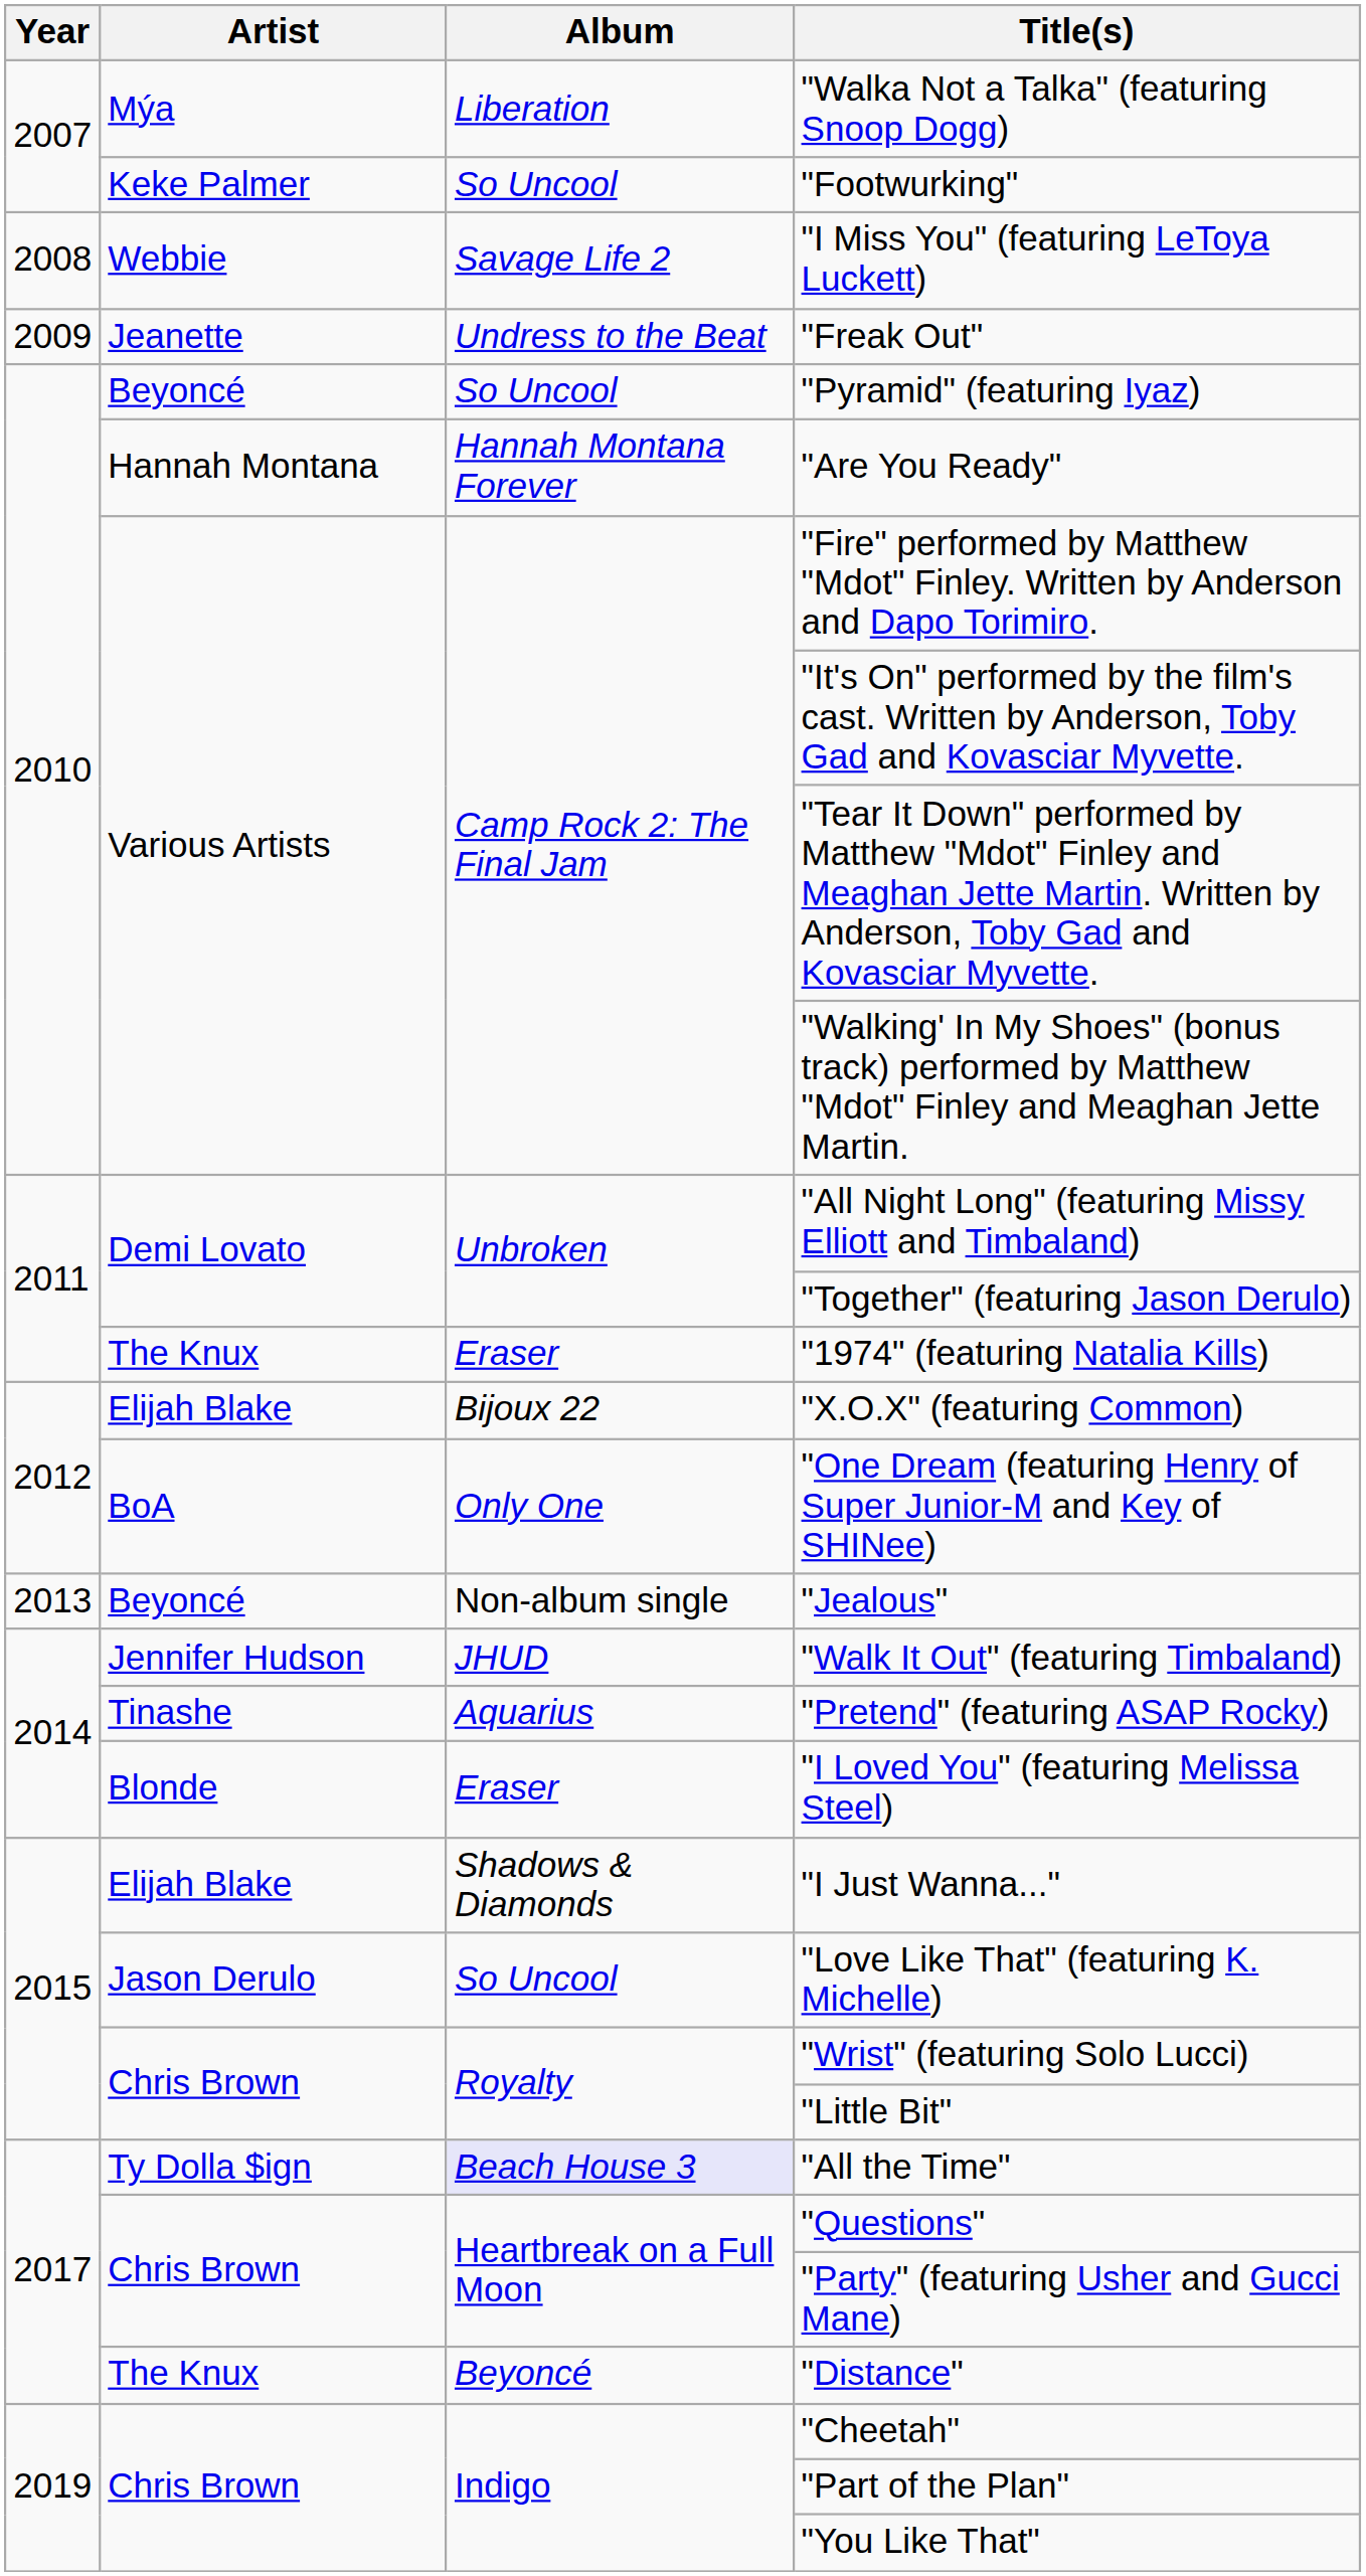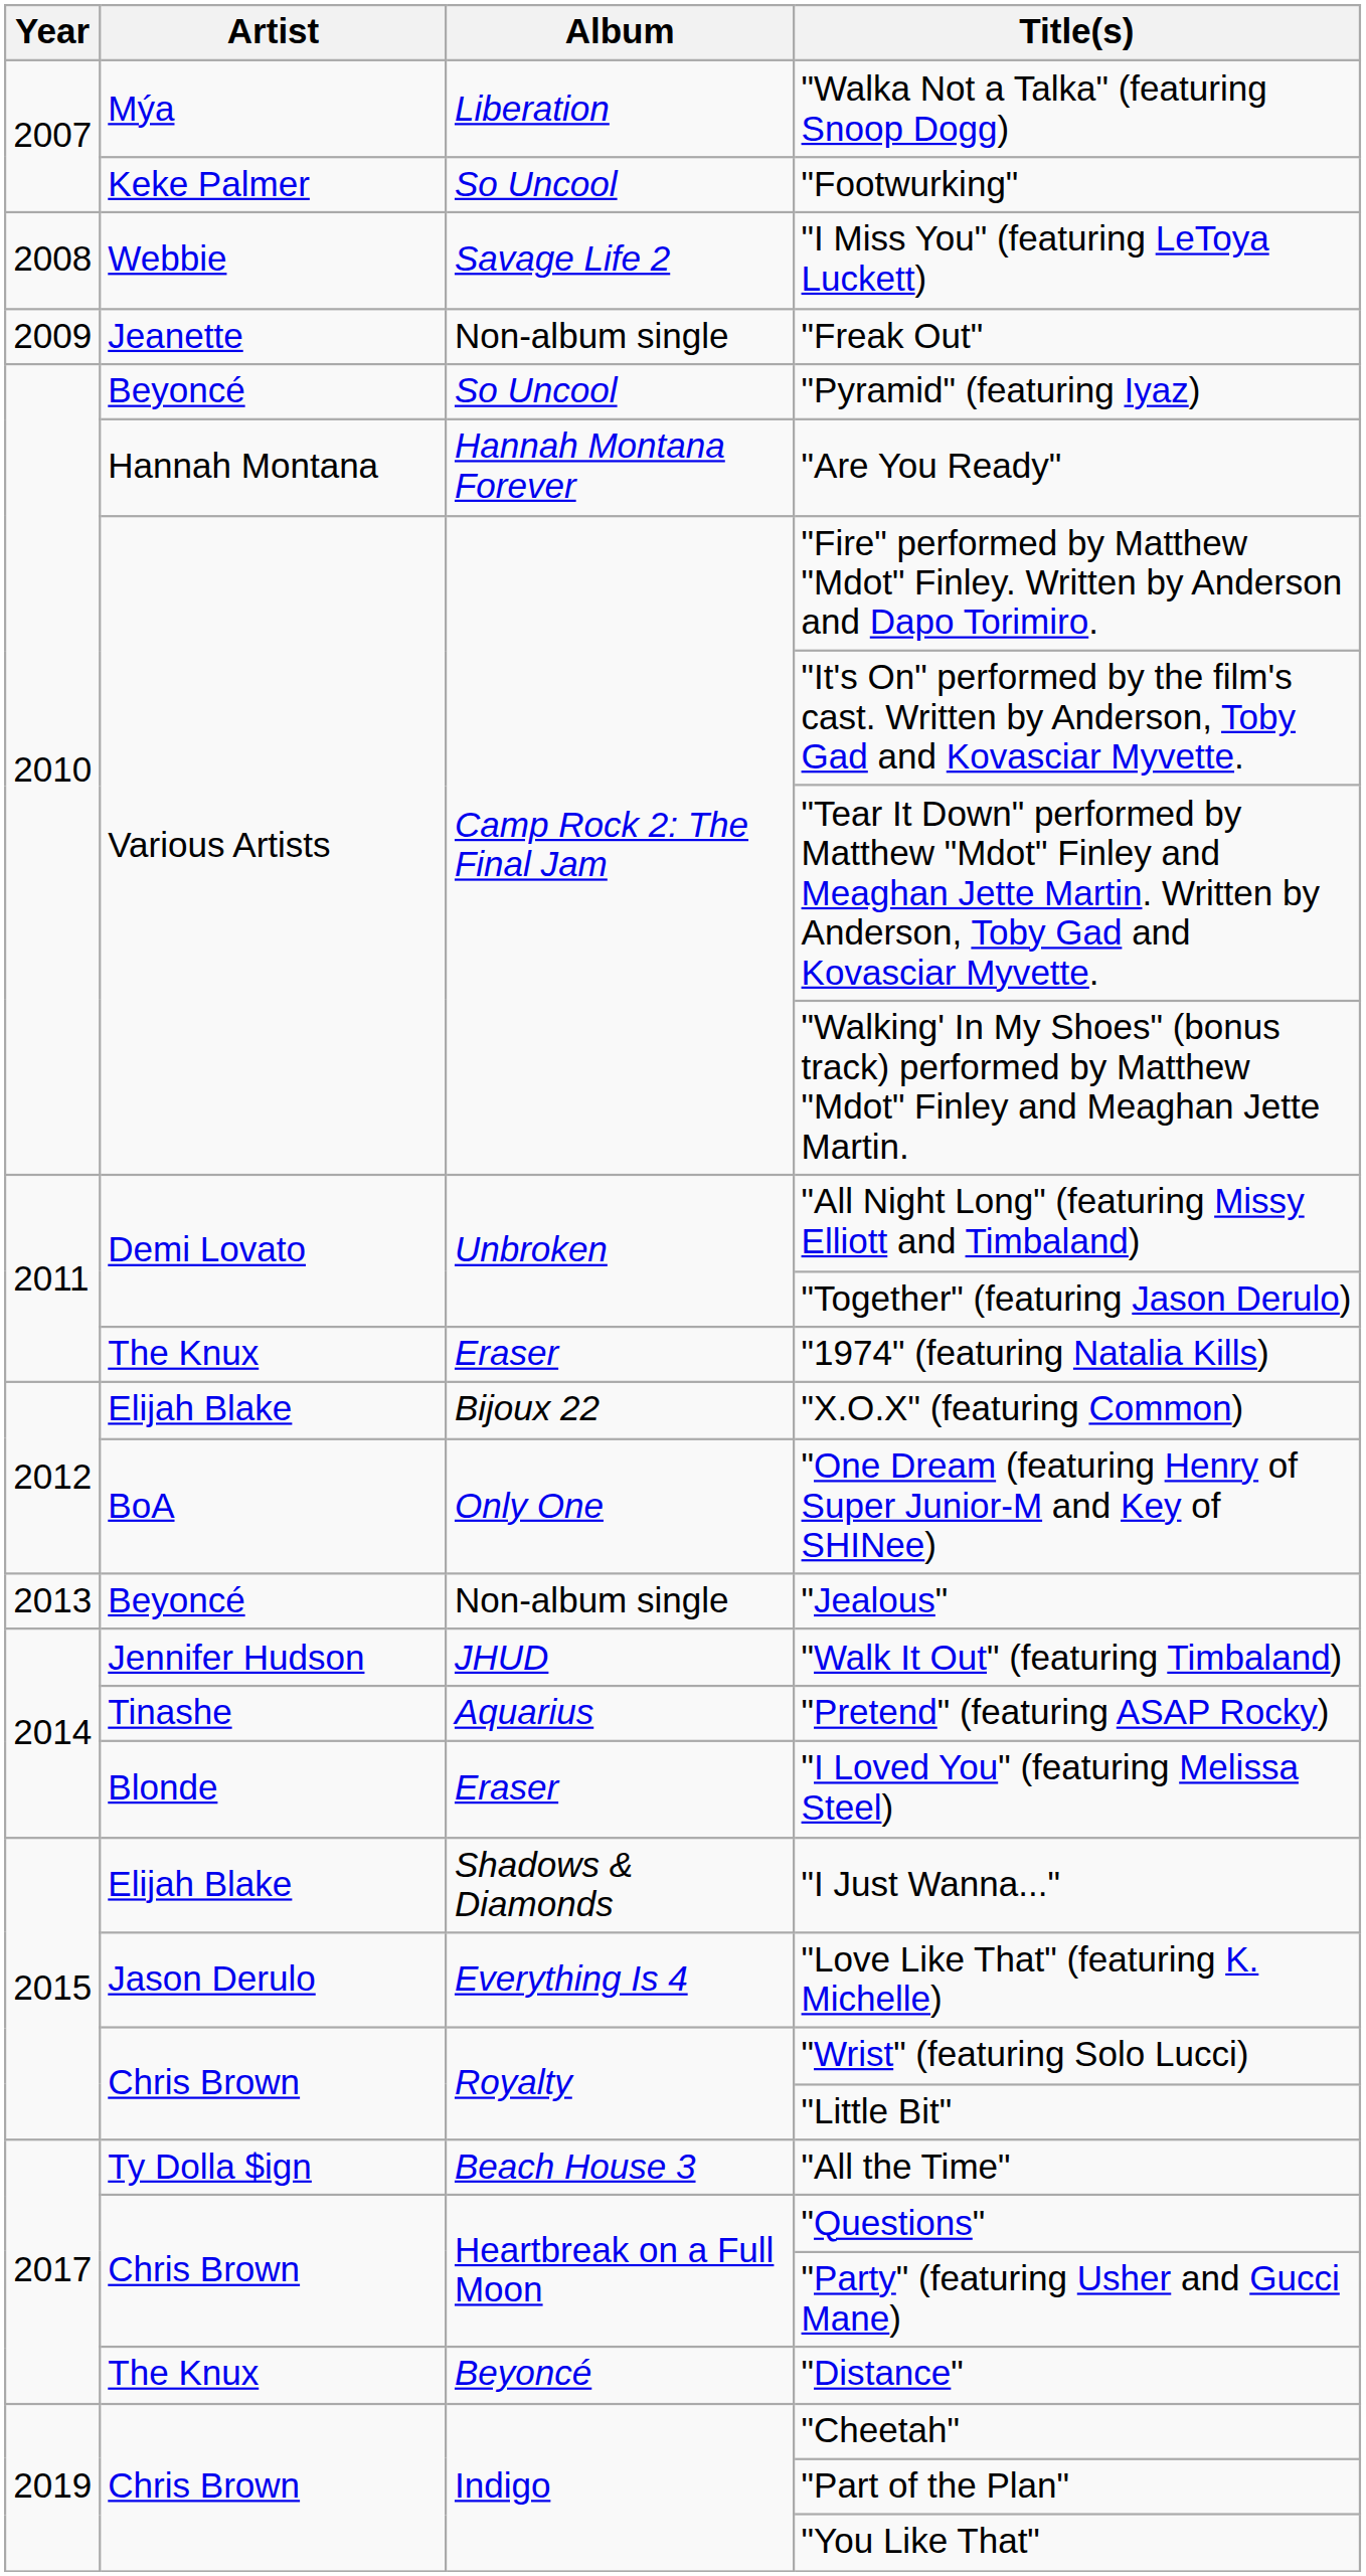 <table class="wikitable">
 <tr>
 <th>Year</th>
 <th width="150">Artist</th>
 <th width="150">Album</th>
 <th width="250">Title(s)</th>
 </tr>
 <tr>
 <td rowspan="2">2007</td>
 <td><a href='#'>Mýa</a></td>
 <td><em><a href='#'>Liberation</a></em></td>
 <td>"Walka Not a Talka" (featuring <a href='#'>Snoop Dogg</a>)</td>
 </tr>
 <tr>
 <td><a href='#'>Keke Palmer</a></td>
 <td><em><a href='#'>So Uncool</a></em></td>
 <td>"Footwurking"</td>
 </tr>
 <tr>
 <td rowspan="1">2008</td>
 <td><a href='#'>Webbie</a></td>
 <td><em><a href='#'>Savage Life 2</a></em></td>
 <td>"I Miss You" (featuring <a href='#'>LeToya Luckett</a>)</td>
 </tr>
 <tr>
 <td rowspan="1">2009</td>
 <td><a href='#'>Jeanette</a></td>
-<td><em><a href='#'>Undress to the Beat</a></em></td>
+<td>Non-album single</td>
 <td>"Freak Out"</td>
 </tr>
 <tr>
 <td rowspan="6">2010</td>
 <td><a href='#'>Beyoncé</a></td>
 <td><em><a href='#'>So Uncool</a></em></td>
 <td>"Pyramid" (featuring <a href='#'>Iyaz</a>)</td>
 </tr>
 <tr>
 <td>Hannah Montana</td>
 <td><em><a href='#'>Hannah Montana Forever</a></em></td>
 <td>"Are You Ready"</td>
 </tr>
 <tr>
 <td rowspan="4">Various Artists</td>
 <td rowspan="4"><em><a href='#'>Camp Rock 2: The Final Jam</a></em></td>
 <td>"Fire" performed by Matthew "Mdot" Finley. Written by Anderson and <a href='#'>Dapo Torimiro</a>.</td>
 </tr>
 <tr>
 <td>"It's On" performed by the film's cast. Written by Anderson, <a href='#'>Toby Gad</a> and <a href='#'>Kovasciar Myvette</a>.</td>
 </tr>
 <tr>
 <td>"Tear It Down" performed by Matthew "Mdot" Finley and <a href='#'>Meaghan Jette Martin</a>. Written by Anderson, <a href='#'>Toby Gad</a> and <a href='#'>Kovasciar Myvette</a>.</td>
 </tr>
 <tr>
 <td>"Walking' In My Shoes" (bonus track) performed by Matthew "Mdot" Finley and Meaghan Jette Martin.</td>
 </tr>
 <tr>
 <td rowspan="3">2011</td>
 <td rowspan="2"><a href='#'>Demi Lovato</a></td>
 <td rowspan="2"><em><a href='#'>Unbroken</a></em></td>
 <td>"All Night Long" (featuring <a href='#'>Missy Elliott</a> and <a href='#'>Timbaland</a>)</td>
 </tr>
 <tr>
 <td>"Together" (featuring <a href='#'>Jason Derulo</a>)</td>
 </tr>
 <tr>
 <td><a href='#'>The Knux</a></td>
 <td><em><a href='#'>Eraser</a></em></td>
 <td>"1974" (featuring <a href='#'>Natalia Kills</a>)</td>
 </tr>
 <tr>
 <td rowspan="2">2012</td>
 <td><a href='#'>Elijah Blake</a></td>
 <td><em>Bijoux 22</em></td>
 <td>"X.O.X" (featuring <a href='#'>Common</a>)</td>
 </tr>
 <tr>
 <td><a href='#'>BoA</a></td>
 <td><em><a href='#'>Only One</a></em></td>
 <td>"<a href='#'>One Dream</a> (featuring <a href='#'>Henry</a> of <a href='#'>Super Junior-M</a> and <a href='#'>Key</a> of <a href='#'>SHINee</a>)</td>
 </tr>
 <tr>
 <td rowspan="1">2013</td>
 <td><a href='#'>Beyoncé</a></td>
 <td>Non-album single</td>
 <td>"<a href='#'>Jealous</a>"</td>
 </tr>
 <tr>
 <td rowspan="3">2014</td>
 <td><a href='#'>Jennifer Hudson</a></td>
 <td><em><a href='#'>JHUD</a></em></td>
 <td>"<a href='#'>Walk It Out</a>" (featuring <a href='#'>Timbaland</a>)</td>
 </tr>
 <tr>
 <td><a href='#'>Tinashe</a></td>
 <td><em><a href='#'>Aquarius</a></em></td>
 <td>"<a href='#'>Pretend</a>" (featuring <a href='#'>ASAP Rocky</a>)</td>
 </tr>
 <tr>
 <td><a href='#'>Blonde</a></td>
 <td><em><a href='#'>Eraser</a></em></td>
 <td>"<a href='#'>I Loved You</a>" (featuring <a href='#'>Melissa Steel</a>)</td>
 </tr>
 <tr>
 <td rowspan="4">2015</td>
 <td><a href='#'>Elijah Blake</a></td>
 <td><em>Shadows & Diamonds</em></td>
 <td>"I Just Wanna..."</td>
 </tr>
 <tr>
 <td><a href='#'>Jason Derulo</a></td>
-<td><em><a href='#'>So Uncool</a></em></td>
+<td><em><a href='#'>Everything Is 4</a></em></td>
 <td>"Love Like That" (featuring <a href='#'>K. Michelle</a>)</td>
 </tr>
 <tr>
 <td rowspan="2"><a href='#'>Chris Brown</a></td>
 <td rowspan="2"><em><a href='#'>Royalty</a></em></td>
 <td>"<a href='#'>Wrist</a>" (featuring Solo Lucci)</td>
 </tr>
 <tr>
 <td>"Little Bit"</td>
 </tr>
 <tr>
 <td rowspan="4">2017</td>
 <td rowspan="1"><a href='#'>Ty Dolla $ign</a></td>
-<td style="background: lavender;"><em><a href='#'>Beach House 3</a></em></td>
+<td><em><a href='#'>Beach House 3</a></em></td>
 <td>"All the Time"</td>
 </tr>
 <tr>
 <td rowspan="2"><a href='#'>Chris Brown</a></td>
 <td rowspan="2"><a href='#'>Heartbreak on a Full Moon</a></td>
 <td>"<a href='#'>Questions</a>"</td>
 </tr>
 <tr>
 <td>"<a href='#'>Party</a>" (featuring <a href='#'>Usher</a> and <a href='#'>Gucci Mane</a>)</td>
 </tr>
 <tr>
 <td><a href='#'>The Knux</a></td>
 <td><em><a href='#'>Beyoncé</a></em></td>
 <td>"<a href='#'>Distance</a>"</td>
 </tr>
 <tr>
 <td rowspan="3">2019</td>
 <td rowspan="3"><a href='#'>Chris Brown</a></td>
 <td rowspan="3"><a href='#'>Indigo</a></td>
 <td>"Cheetah"</td>
 </tr>
 <tr>
 <td>"Part of the Plan"</td>
 </tr>
 <tr>
 <td>"You Like That"</td>
 </tr>
 </table>
